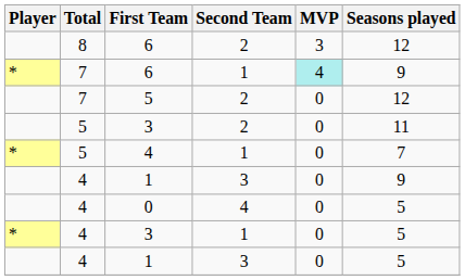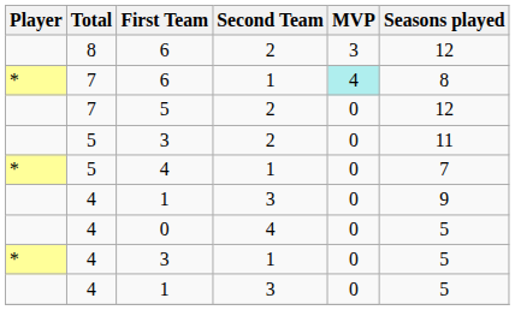 <table class="wikitable sortable">
 <tr>
 <th>Player</th>
 <th>Total</th>
 <th>First Team</th>
 <th>Second Team</th>
 <th>MVP</th>
 <th>Seasons played</th>
 </tr>
 <tr>
 <td></td>
 <td align=center>8</td>
 <td align=center>6</td>
 <td align=center>2</td>
 <td align=center>3</td>
 <td align=center>12</td>
 </tr>
 <tr>
 <td bgcolor="#FFFF99">*</td>
 <td align=center>7</td>
 <td align=center>6</td>
 <td align=center>1</td>
 <td align=center style="background: paleturquoise;">4</td>
-<td align=center>9</td>
+<td align=center>8</td>
 </tr>
 <tr>
 <td></td>
 <td align=center>7</td>
 <td align=center>5</td>
 <td align=center>2</td>
 <td align=center>0</td>
 <td align=center>12</td>
 </tr>
 <tr>
 <td></td>
 <td align=center>5</td>
 <td align=center>3</td>
 <td align=center>2</td>
 <td align=center>0</td>
 <td align=center>11</td>
 </tr>
 <tr>
 <td bgcolor="FFFF99">*</td>
 <td align=center>5</td>
 <td align=center>4</td>
 <td align=center>1</td>
 <td align=center>0</td>
 <td align=center>7</td>
 </tr>
 <tr>
 <td></td>
 <td align=center>4</td>
 <td align=center>1</td>
 <td align=center>3</td>
 <td align=center>0</td>
 <td align=center>9</td>
 </tr>
 <tr>
 <td></td>
 <td align=center>4</td>
 <td align=center>0</td>
 <td align=center>4</td>
 <td align=center>0</td>
 <td align=center>5</td>
 </tr>
 <tr>
 <td bgcolor="FFFF99">*</td>
 <td align=center>4</td>
 <td align=center>3</td>
 <td align=center>1</td>
 <td align=center>0</td>
 <td align=center>5</td>
 </tr>
 <tr>
 <td></td>
 <td align=center>4</td>
 <td align=center>1</td>
 <td align=center>3</td>
 <td align=center>0</td>
 <td align=center>5</td>
 </tr>
 <tr>
 </tr>
 </table>
